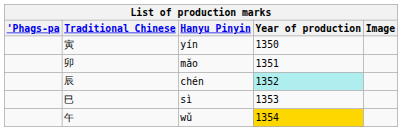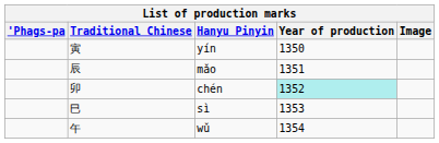 <table class="wikitable" style="font-size: 100%">
 <tr>
 <th colspan=5>List of production marks</th>
 </tr>
 <tr>
 <th><a href='#'>'Phags-pa</a></th>
 <th><a href='#'>Traditional Chinese</a></th>
 <th><a href='#'>Hanyu Pinyin</a></th>
 <th>Year of production</th>
 <th>Image</th>
 </tr>
 <tr>
 <td></td>
 <td>寅</td>
 <td>yín</td>
 <td>1350</td>
 <td></td>
 </tr>
 <tr>
 <td></td>
-<td>卯</td>
+<td>辰</td>
 <td>mǎo</td>
 <td>1351</td>
 <td></td>
 </tr>
 <tr>
 <td></td>
-<td>辰</td>
+<td>卯</td>
 <td>chén</td>
 <td style="background: paleturquoise;">1352</td>
 <td></td>
 </tr>
 <tr>
 <td></td>
 <td>巳</td>
 <td>sì</td>
 <td>1353</td>
 <td></td>
 </tr>
 <tr>
 <td></td>
 <td>午</td>
 <td>wǔ</td>
-<td style="background: gold;">1354</td>
+<td>1354</td>
 <td></td>
 </tr>
 </table>
